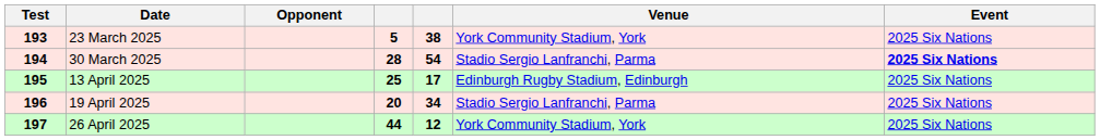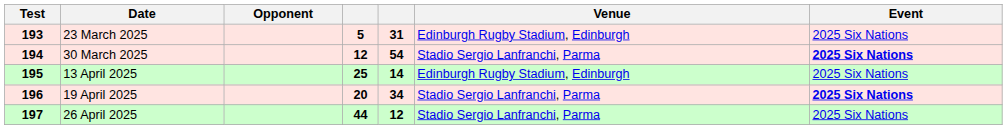 <table class="wikitable sortable" style="width:100%">
 <tr>
 <th>Test</th>
 <th>Date</th>
 <th>Opponent</th>
 <th></th>
 <th></th>
 <th>Venue</th>
 <th>Event</th>
 </tr>
 <tr bgcolor="FFE4E1">
 <td align="center"><strong>193</strong></td>
 <td>23 March 2025</td>
 <td></td>
 <td align="center"><strong>5</strong></td>
-<td align="center"><strong>38</strong></td>
-<td><a href='#'>York Community Stadium</a>, <a href='#'>York</a></td>
+<td align="center"><strong>31</strong></td>
+<td><a href='#'>Edinburgh Rugby Stadium</a>, <a href='#'>Edinburgh</a></td>
 <td><a href='#'>2025 Six Nations</a></td>
 </tr>
 <tr bgcolor="FFE4E1">
 <td align="center"><strong>194</strong></td>
 <td>30 March 2025</td>
 <td></td>
-<td align="center"><strong>28</strong></td>
+<td align="center"><strong>12</strong></td>
 <td align="center"><strong>54</strong></td>
 <td><a href='#'>Stadio Sergio Lanfranchi</a>, <a href='#'>Parma</a></td>
 <td><strong><a href='#'>2025 Six Nations</a></strong></td>
 </tr>
 <tr bgcolor="#ccffcc">
 <td align="center"><strong>195</strong></td>
 <td>13 April 2025</td>
 <td></td>
 <td align="center"><strong>25</strong></td>
-<td align="center"><strong>17</strong></td>
+<td align="center"><strong>14</strong></td>
 <td><a href='#'>Edinburgh Rugby Stadium</a>, <a href='#'>Edinburgh</a></td>
 <td><a href='#'>2025 Six Nations</a></td>
 </tr>
 <tr bgcolor="FFE4E1">
 <td align="center"><strong>196</strong></td>
 <td>19 April 2025</td>
 <td></td>
 <td align="center"><strong>20</strong></td>
 <td align="center"><strong>34</strong></td>
 <td><a href='#'>Stadio Sergio Lanfranchi</a>, <a href='#'>Parma</a></td>
-<td><a href='#'>2025 Six Nations</a></td>
+<td><strong><a href='#'>2025 Six Nations</a></strong></td>
 </tr>
 <tr bgcolor="#ccffcc">
 <td align="center"><strong>197</strong></td>
 <td>26 April 2025</td>
 <td></td>
 <td align="center"><strong>44</strong></td>
 <td align="center"><strong>12</strong></td>
-<td><a href='#'>York Community Stadium</a>, <a href='#'>York</a></td>
+<td><a href='#'>Stadio Sergio Lanfranchi</a>, <a href='#'>Parma</a></td>
 <td><a href='#'>2025 Six Nations</a></td>
 </tr>
 </table>
